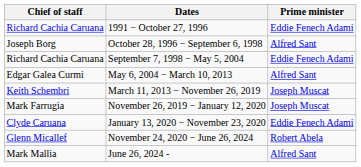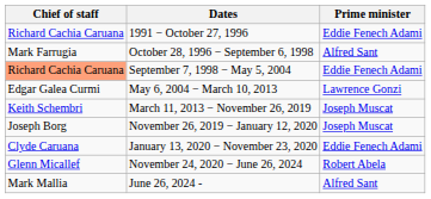 <table class="wikitable">
 <tr>
 <th>Chief of staff</th>
 <th>Dates</th>
 <th>Prime minister</th>
 </tr>
 <tr>
 <td><a href='#'>Richard Cachia Caruana</a></td>
 <td>1991 − October 27, 1996</td>
 <td><a href='#'>Eddie Fenech Adami</a></td>
 </tr>
 <tr>
-<td>Joseph Borg</td>
+<td>Mark Farrugia</td>
 <td>October 28, 1996 − September 6, 1998</td>
 <td><a href='#'>Alfred Sant</a></td>
 </tr>
 <tr>
-<td>Richard Cachia Caruana</td>
+<td style="background: lightsalmon;">Richard Cachia Caruana</td>
 <td>September 7, 1998 − May 5, 2004</td>
 <td><a href='#'>Eddie Fenech Adami</a></td>
 </tr>
 <tr>
 <td>Edgar Galea Curmi</td>
 <td>May 6, 2004 − March 10, 2013</td>
-<td><a href='#'>Alfred Sant</a></td>
+<td><a href='#'>Lawrence Gonzi</a></td>
 </tr>
 <tr>
 <td><a href='#'>Keith Schembri</a></td>
 <td>March 11, 2013 − November 26, 2019</td>
 <td><a href='#'>Joseph Muscat</a></td>
 </tr>
 <tr>
-<td>Mark Farrugia</td>
+<td>Joseph Borg</td>
 <td>November 26, 2019 − January 12, 2020</td>
 <td><a href='#'>Joseph Muscat</a></td>
 </tr>
 <tr>
 <td><a href='#'>Clyde Caruana</a></td>
 <td>January 13, 2020 − November 23, 2020</td>
 <td><a href='#'>Eddie Fenech Adami</a></td>
 </tr>
 <tr>
 <td><a href='#'>Glenn Micallef</a></td>
 <td>November 24, 2020 − June 26, 2024</td>
 <td><a href='#'>Robert Abela</a></td>
 </tr>
 <tr>
 <td>Mark Mallia</td>
 <td>June 26, 2024 -</td>
 <td><a href='#'>Alfred Sant</a></td>
 </tr>
 </table>
